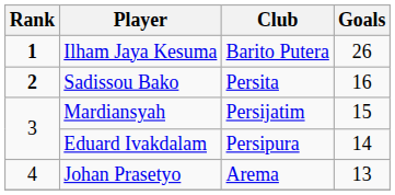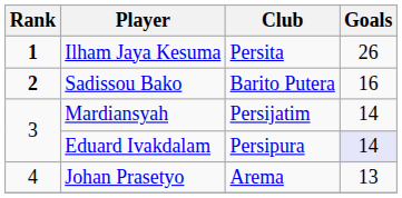 <table class="wikitable">
 <tr>
 <th>Rank</th>
 <th>Player</th>
 <th>Club</th>
 <th>Goals</th>
 </tr>
 <tr>
 <td align="center"><strong>1</strong></td>
 <td> <a href='#'>Ilham Jaya Kesuma</a></td>
-<td><a href='#'>Barito Putera</a></td>
+<td><a href='#'>Persita</a></td>
 <td align="center">26</td>
 </tr>
 <tr>
 <td align="center"><strong>2</strong></td>
 <td> <a href='#'>Sadissou Bako</a></td>
-<td><a href='#'>Persita</a></td>
+<td><a href='#'>Barito Putera</a></td>
 <td align="center">16</td>
 </tr>
 <tr>
 <td align="center" rowspan=2>3</td>
 <td> <a href='#'>Mardiansyah</a></td>
 <td><a href='#'>Persijatim</a></td>
-<td align="center">15</td>
+<td align="center">14</td>
 </tr>
 <tr>
 <td> <a href='#'>Eduard Ivakdalam</a></td>
 <td><a href='#'>Persipura</a></td>
-<td align="center">14</td>
+<td align="center" style="background: lavender;">14</td>
 </tr>
 <tr>
 <td align="center">4</td>
 <td> <a href='#'>Johan Prasetyo</a></td>
 <td><a href='#'>Arema</a></td>
 <td align="center">13</td>
 </tr>
 <tr>
 </tr>
 </table>
